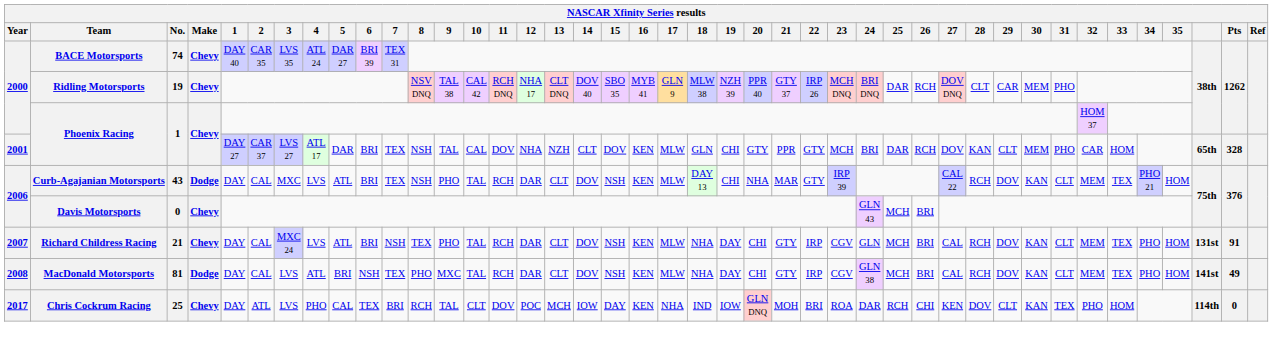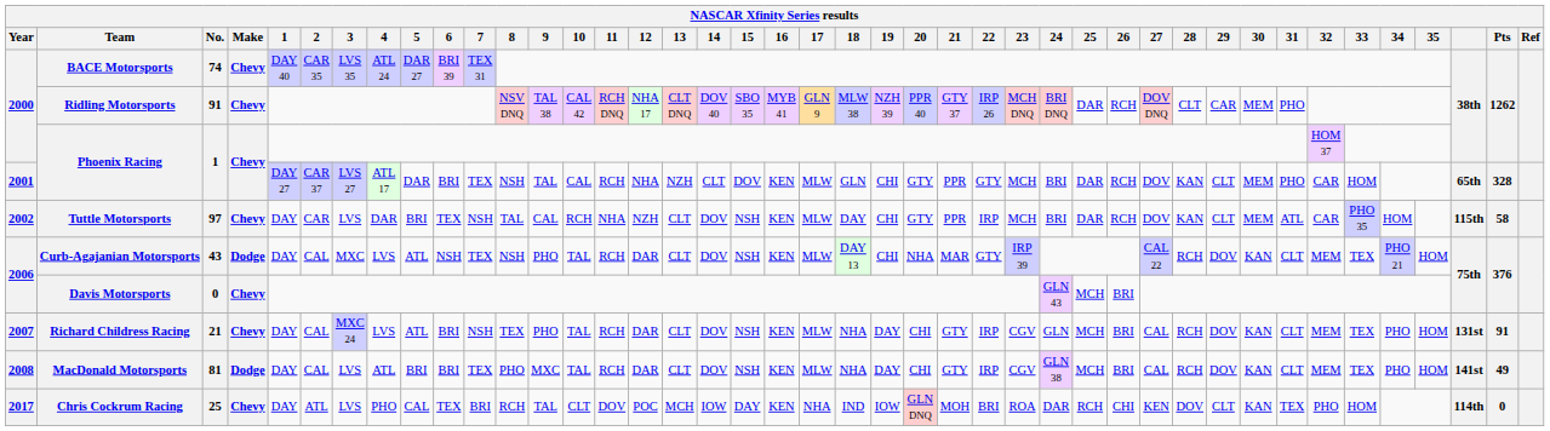 <table class="wikitable" style="text-align:center; font-size:75%">
 <tr>
 <th colspan=42><a href='#'>NASCAR Xfinity Series</a> results</th>
 </tr>
 <tr>
 <th>Year</th>
 <th>Team</th>
 <th>No.</th>
 <th>Make</th>
 <th>1</th>
 <th>2</th>
 <th>3</th>
 <th>4</th>
 <th>5</th>
 <th>6</th>
 <th>7</th>
 <th>8</th>
 <th>9</th>
 <th>10</th>
 <th>11</th>
 <th>12</th>
 <th>13</th>
 <th>14</th>
 <th>15</th>
 <th>16</th>
 <th>17</th>
 <th>18</th>
 <th>19</th>
 <th>20</th>
 <th>21</th>
 <th>22</th>
 <th>23</th>
 <th>24</th>
 <th>25</th>
 <th>26</th>
 <th>27</th>
 <th>28</th>
 <th>29</th>
 <th>30</th>
 <th>31</th>
 <th>32</th>
 <th>33</th>
 <th>34</th>
 <th>35</th>
 <th></th>
 <th>Pts</th>
 <th>Ref</th>
 </tr>
 <tr>
 <th rowspan=3><a href='#'>2000</a></th>
 <th><a href='#'>BACE Motorsports</a></th>
 <th>74</th>
 <th><a href='#'>Chevy</a></th>
 <td style="background:#CFCFFF;"><a href='#'>DAY</a><br><small>40</small></td>
 <td style="background:#CFCFFF;"><a href='#'>CAR</a><br><small>35</small></td>
 <td style="background:#CFCFFF;"><a href='#'>LVS</a><br><small>35</small></td>
 <td style="background:#CFCFFF;"><a href='#'>ATL</a><br><small>24</small></td>
 <td style="background:#CFCFFF;"><a href='#'>DAR</a><br><small>27</small></td>
 <td style="background:#EFCFFF;"><a href='#'>BRI</a><br><small>39</small></td>
 <td style="background:#CFCFFF;"><a href='#'>TEX</a><br><small>31</small></td>
 <td colspan=28></td>
 <th rowspan=3>38th</th>
 <th rowspan=3>1262</th>
 <th rowspan=3></th>
 </tr>
 <tr>
 <th><a href='#'>Ridling Motorsports</a></th>
-<th>19</th>
+<th>91</th>
 <th><a href='#'>Chevy</a></th>
 <td colspan=7></td>
 <td style="background:#FFCFCF;"><a href='#'>NSV</a><br><small>DNQ</small></td>
 <td style="background:#EFCFFF;"><a href='#'>TAL</a><br><small>38</small></td>
 <td style="background:#EFCFFF;"><a href='#'>CAL</a><br><small>42</small></td>
 <td style="background:#FFCFCF;"><a href='#'>RCH</a><br><small>DNQ</small></td>
 <td style="background:#DFFFDF;"><a href='#'>NHA</a><br><small>17</small></td>
 <td style="background:#FFCFCF;"><a href='#'>CLT</a><br><small>DNQ</small></td>
 <td style="background:#EFCFFF;"><a href='#'>DOV</a><br><small>40</small></td>
 <td style="background:#EFCFFF;"><a href='#'>SBO</a><br><small>35</small></td>
 <td style="background:#EFCFFF;"><a href='#'>MYB</a><br><small>41</small></td>
 <td style="background:#FFDF9F;"><a href='#'>GLN</a><br><small>9</small></td>
 <td style="background:#CFCFFF;"><a href='#'>MLW</a><br><small>38</small></td>
 <td style="background:#EFCFFF;"><a href='#'>NZH</a><br><small>39</small></td>
 <td style="background:#CFCFFF;"><a href='#'>PPR</a><br><small>40</small></td>
 <td style="background:#EFCFFF;"><a href='#'>GTY</a><br><small>37</small></td>
 <td style="background:#CFCFFF;"><a href='#'>IRP</a><br><small>26</small></td>
 <td style="background:#FFCFCF;"><a href='#'>MCH</a><br><small>DNQ</small></td>
 <td style="background:#FFCFCF;"><a href='#'>BRI</a><br><small>DNQ</small></td>
 <td><a href='#'>DAR</a></td>
 <td><a href='#'>RCH</a></td>
 <td style="background:#FFCFCF;"><a href='#'>DOV</a><br><small>DNQ</small></td>
 <td><a href='#'>CLT</a></td>
 <td><a href='#'>CAR</a></td>
 <td><a href='#'>MEM</a></td>
 <td><a href='#'>PHO</a></td>
 <td colspan=4></td>
 </tr>
 <tr>
 <th rowspan=2><a href='#'>Phoenix Racing</a></th>
 <th rowspan=2>1</th>
 <th rowspan=2><a href='#'>Chevy</a></th>
 <td colspan=31></td>
 <td style="background:#EFCFFF;"><a href='#'>HOM</a><br><small>37</small></td>
 <td colspan=3></td>
 </tr>
 <tr>
 <th><a href='#'>2001</a></th>
 <td style="background:#CFCFFF;"><a href='#'>DAY</a><br><small>27</small></td>
 <td style="background:#CFCFFF;"><a href='#'>CAR</a><br><small>37</small></td>
 <td style="background:#CFCFFF;"><a href='#'>LVS</a><br><small>27</small></td>
 <td style="background:#DFFFDF;"><a href='#'>ATL</a><br><small>17</small></td>
 <td><a href='#'>DAR</a></td>
 <td><a href='#'>BRI</a></td>
 <td><a href='#'>TEX</a></td>
 <td><a href='#'>NSH</a></td>
 <td><a href='#'>TAL</a></td>
 <td><a href='#'>CAL</a></td>
-<td><a href='#'>DOV</a></td>
+<td><a href='#'>RCH</a></td>
 <td><a href='#'>NHA</a></td>
 <td><a href='#'>NZH</a></td>
 <td><a href='#'>CLT</a></td>
 <td><a href='#'>DOV</a></td>
 <td><a href='#'>KEN</a></td>
 <td><a href='#'>MLW</a></td>
 <td><a href='#'>GLN</a></td>
 <td><a href='#'>CHI</a></td>
 <td><a href='#'>GTY</a></td>
 <td><a href='#'>PPR</a></td>
 <td><a href='#'>GTY</a></td>
 <td><a href='#'>MCH</a></td>
 <td><a href='#'>BRI</a></td>
 <td><a href='#'>DAR</a></td>
 <td><a href='#'>RCH</a></td>
 <td><a href='#'>DOV</a></td>
 <td><a href='#'>KAN</a></td>
 <td><a href='#'>CLT</a></td>
 <td><a href='#'>MEM</a></td>
 <td><a href='#'>PHO</a></td>
 <td><a href='#'>CAR</a></td>
 <td><a href='#'>HOM</a></td>
 <td colspan=2></td>
 <th>65th</th>
 <th>328</th>
 <th></th>
 </tr>
 <tr>
+<th><a href='#'>2002</a></th>
+<th><a href='#'>Tuttle Motorsports</a></th>
+<th>97</th>
+<th><a href='#'>Chevy</a></th>
+<td><a href='#'>DAY</a></td>
+<td><a href='#'>CAR</a></td>
+<td><a href='#'>LVS</a></td>
+<td><a href='#'>DAR</a></td>
+<td><a href='#'>BRI</a></td>
+<td><a href='#'>TEX</a></td>
+<td><a href='#'>NSH</a></td>
+<td><a href='#'>TAL</a></td>
+<td><a href='#'>CAL</a></td>
+<td><a href='#'>RCH</a></td>
+<td><a href='#'>NHA</a></td>
+<td><a href='#'>NZH</a></td>
+<td><a href='#'>CLT</a></td>
+<td><a href='#'>DOV</a></td>
+<td><a href='#'>NSH</a></td>
+<td><a href='#'>KEN</a></td>
+<td><a href='#'>MLW</a></td>
+<td><a href='#'>DAY</a></td>
+<td><a href='#'>CHI</a></td>
+<td><a href='#'>GTY</a></td>
+<td><a href='#'>PPR</a></td>
+<td><a href='#'>IRP</a></td>
+<td><a href='#'>MCH</a></td>
+<td><a href='#'>BRI</a></td>
+<td><a href='#'>DAR</a></td>
+<td><a href='#'>RCH</a></td>
+<td><a href='#'>DOV</a></td>
+<td><a href='#'>KAN</a></td>
+<td><a href='#'>CLT</a></td>
+<td><a href='#'>MEM</a></td>
+<td><a href='#'>ATL</a></td>
+<td><a href='#'>CAR</a></td>
+<td style="background:#CFCFFF;"><a href='#'>PHO</a><br><small>35</small></td>
+<td><a href='#'>HOM</a></td>
+<td></td>
+<th>115th</th>
+<th>58</th>
+<th></th>
+</tr>
+<tr>
 <th rowspan=2><a href='#'>2006</a></th>
 <th><a href='#'>Curb-Agajanian Motorsports</a></th>
 <th>43</th>
 <th><a href='#'>Dodge</a></th>
 <td><a href='#'>DAY</a></td>
 <td><a href='#'>CAL</a></td>
 <td><a href='#'>MXC</a></td>
 <td><a href='#'>LVS</a></td>
 <td><a href='#'>ATL</a></td>
-<td><a href='#'>BRI</a></td>
+<td><a href='#'>NSH</a></td>
 <td><a href='#'>TEX</a></td>
 <td><a href='#'>NSH</a></td>
 <td><a href='#'>PHO</a></td>
 <td><a href='#'>TAL</a></td>
 <td><a href='#'>RCH</a></td>
 <td><a href='#'>DAR</a></td>
 <td><a href='#'>CLT</a></td>
 <td><a href='#'>DOV</a></td>
 <td><a href='#'>NSH</a></td>
 <td><a href='#'>KEN</a></td>
 <td><a href='#'>MLW</a></td>
 <td style="background:#DFFFDF;"><a href='#'>DAY</a><br><small>13</small></td>
 <td><a href='#'>CHI</a></td>
 <td><a href='#'>NHA</a></td>
 <td><a href='#'>MAR</a></td>
 <td><a href='#'>GTY</a></td>
 <td style="background:#CFCFFF;"><a href='#'>IRP</a><br><small>39</small></td>
 <td colspan=3></td>
 <td style="background:#CFCFFF;"><a href='#'>CAL</a><br><small>22</small></td>
 <td><a href='#'>RCH</a></td>
 <td><a href='#'>DOV</a></td>
 <td><a href='#'>KAN</a></td>
 <td><a href='#'>CLT</a></td>
 <td><a href='#'>MEM</a></td>
 <td><a href='#'>TEX</a></td>
 <td style="background:#CFCFFF;"><a href='#'>PHO</a><br><small>21</small></td>
 <td><a href='#'>HOM</a></td>
 <th rowspan=2>75th</th>
 <th rowspan=2>376</th>
 <th rowspan=2></th>
 </tr>
 <tr>
 <th><a href='#'>Davis Motorsports</a></th>
 <th>0</th>
 <th><a href='#'>Chevy</a></th>
 <td colspan=23></td>
 <td style="background:#EFCFFF;"><a href='#'>GLN</a><br><small>43</small></td>
 <td><a href='#'>MCH</a></td>
 <td><a href='#'>BRI</a></td>
 <td colspan=9></td>
 </tr>
 <tr>
 <th><a href='#'>2007</a></th>
 <th><a href='#'>Richard Childress Racing</a></th>
 <th>21</th>
 <th><a href='#'>Chevy</a></th>
 <td><a href='#'>DAY</a></td>
 <td><a href='#'>CAL</a></td>
 <td style="background:#CFCFFF;"><a href='#'>MXC</a><br><small>24</small></td>
 <td><a href='#'>LVS</a></td>
 <td><a href='#'>ATL</a></td>
 <td><a href='#'>BRI</a></td>
 <td><a href='#'>NSH</a></td>
 <td><a href='#'>TEX</a></td>
 <td><a href='#'>PHO</a></td>
 <td><a href='#'>TAL</a></td>
 <td><a href='#'>RCH</a></td>
 <td><a href='#'>DAR</a></td>
 <td><a href='#'>CLT</a></td>
 <td><a href='#'>DOV</a></td>
 <td><a href='#'>NSH</a></td>
 <td><a href='#'>KEN</a></td>
 <td><a href='#'>MLW</a></td>
 <td><a href='#'>NHA</a></td>
 <td><a href='#'>DAY</a></td>
 <td><a href='#'>CHI</a></td>
 <td><a href='#'>GTY</a></td>
 <td><a href='#'>IRP</a></td>
 <td><a href='#'>CGV</a></td>
 <td><a href='#'>GLN</a></td>
 <td><a href='#'>MCH</a></td>
 <td><a href='#'>BRI</a></td>
 <td><a href='#'>CAL</a></td>
 <td><a href='#'>RCH</a></td>
 <td><a href='#'>DOV</a></td>
 <td><a href='#'>KAN</a></td>
 <td><a href='#'>CLT</a></td>
 <td><a href='#'>MEM</a></td>
 <td><a href='#'>TEX</a></td>
 <td><a href='#'>PHO</a></td>
 <td><a href='#'>HOM</a></td>
 <th>131st</th>
 <th>91</th>
 <th></th>
 </tr>
 <tr>
 <th><a href='#'>2008</a></th>
 <th><a href='#'>MacDonald Motorsports</a></th>
 <th>81</th>
 <th><a href='#'>Dodge</a></th>
 <td><a href='#'>DAY</a></td>
 <td><a href='#'>CAL</a></td>
 <td><a href='#'>LVS</a></td>
 <td><a href='#'>ATL</a></td>
 <td><a href='#'>BRI</a></td>
-<td><a href='#'>NSH</a></td>
+<td><a href='#'>BRI</a></td>
 <td><a href='#'>TEX</a></td>
 <td><a href='#'>PHO</a></td>
 <td><a href='#'>MXC</a></td>
 <td><a href='#'>TAL</a></td>
 <td><a href='#'>RCH</a></td>
 <td><a href='#'>DAR</a></td>
 <td><a href='#'>CLT</a></td>
 <td><a href='#'>DOV</a></td>
 <td><a href='#'>NSH</a></td>
 <td><a href='#'>KEN</a></td>
 <td><a href='#'>MLW</a></td>
 <td><a href='#'>NHA</a></td>
 <td><a href='#'>DAY</a></td>
 <td><a href='#'>CHI</a></td>
 <td><a href='#'>GTY</a></td>
 <td><a href='#'>IRP</a></td>
 <td><a href='#'>CGV</a></td>
 <td style="background:#EFCFFF;"><a href='#'>GLN</a><br><small>38</small></td>
 <td><a href='#'>MCH</a></td>
 <td><a href='#'>BRI</a></td>
 <td><a href='#'>CAL</a></td>
 <td><a href='#'>RCH</a></td>
 <td><a href='#'>DOV</a></td>
 <td><a href='#'>KAN</a></td>
 <td><a href='#'>CLT</a></td>
 <td><a href='#'>MEM</a></td>
 <td><a href='#'>TEX</a></td>
 <td><a href='#'>PHO</a></td>
 <td><a href='#'>HOM</a></td>
 <th>141st</th>
 <th>49</th>
 <th></th>
 </tr>
 <tr>
 <th><a href='#'>2017</a></th>
 <th><a href='#'>Chris Cockrum Racing</a></th>
 <th>25</th>
 <th><a href='#'>Chevy</a></th>
 <td><a href='#'>DAY</a></td>
 <td><a href='#'>ATL</a></td>
 <td><a href='#'>LVS</a></td>
 <td><a href='#'>PHO</a></td>
 <td><a href='#'>CAL</a></td>
 <td><a href='#'>TEX</a></td>
 <td><a href='#'>BRI</a></td>
 <td><a href='#'>RCH</a></td>
 <td><a href='#'>TAL</a></td>
 <td><a href='#'>CLT</a></td>
 <td><a href='#'>DOV</a></td>
 <td><a href='#'>POC</a></td>
 <td><a href='#'>MCH</a></td>
 <td><a href='#'>IOW</a></td>
 <td><a href='#'>DAY</a></td>
 <td><a href='#'>KEN</a></td>
 <td><a href='#'>NHA</a></td>
 <td><a href='#'>IND</a></td>
 <td><a href='#'>IOW</a></td>
 <td style="background:#FFCFCF;"><a href='#'>GLN</a><br><small>DNQ</small></td>
 <td><a href='#'>MOH</a></td>
 <td><a href='#'>BRI</a></td>
 <td><a href='#'>ROA</a></td>
 <td><a href='#'>DAR</a></td>
 <td><a href='#'>RCH</a></td>
 <td><a href='#'>CHI</a></td>
 <td><a href='#'>KEN</a></td>
 <td><a href='#'>DOV</a></td>
 <td><a href='#'>CLT</a></td>
 <td><a href='#'>KAN</a></td>
 <td><a href='#'>TEX</a></td>
 <td><a href='#'>PHO</a></td>
 <td><a href='#'>HOM</a></td>
 <td colspan=2></td>
 <th>114th</th>
 <th>0</th>
 <th></th>
 </tr>
 </table>
